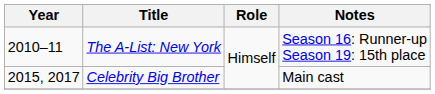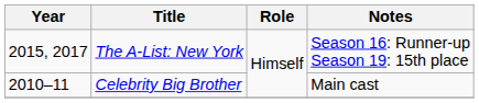 <table class="wikitable sortable">
 <tr>
 <th>Year</th>
 <th>Title</th>
 <th>Role</th>
 <th>Notes</th>
 </tr>
 <tr>
-<td>2010–11</td>
+<td>2015, 2017</td>
 <td><em><a href='#'>The A-List: New York</a></em></td>
 <td rowspan="2">Himself</td>
 <td><a href='#'>Season 16</a>: Runner-up<br><a href='#'>Season 19</a>: 15th place</td>
 </tr>
 <tr>
-<td>2015, 2017</td>
+<td>2010–11</td>
 <td><em><a href='#'>Celebrity Big Brother</a></em></td>
 <td>Main cast</td>
 </tr>
 <tr>
 </tr>
 </table>
